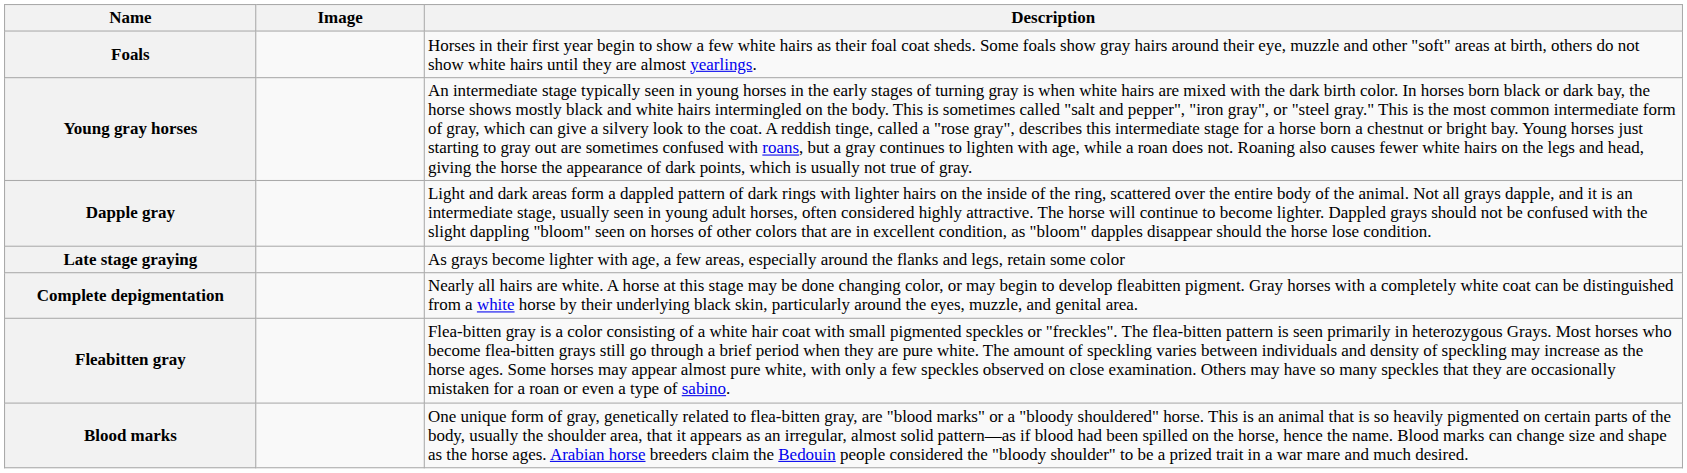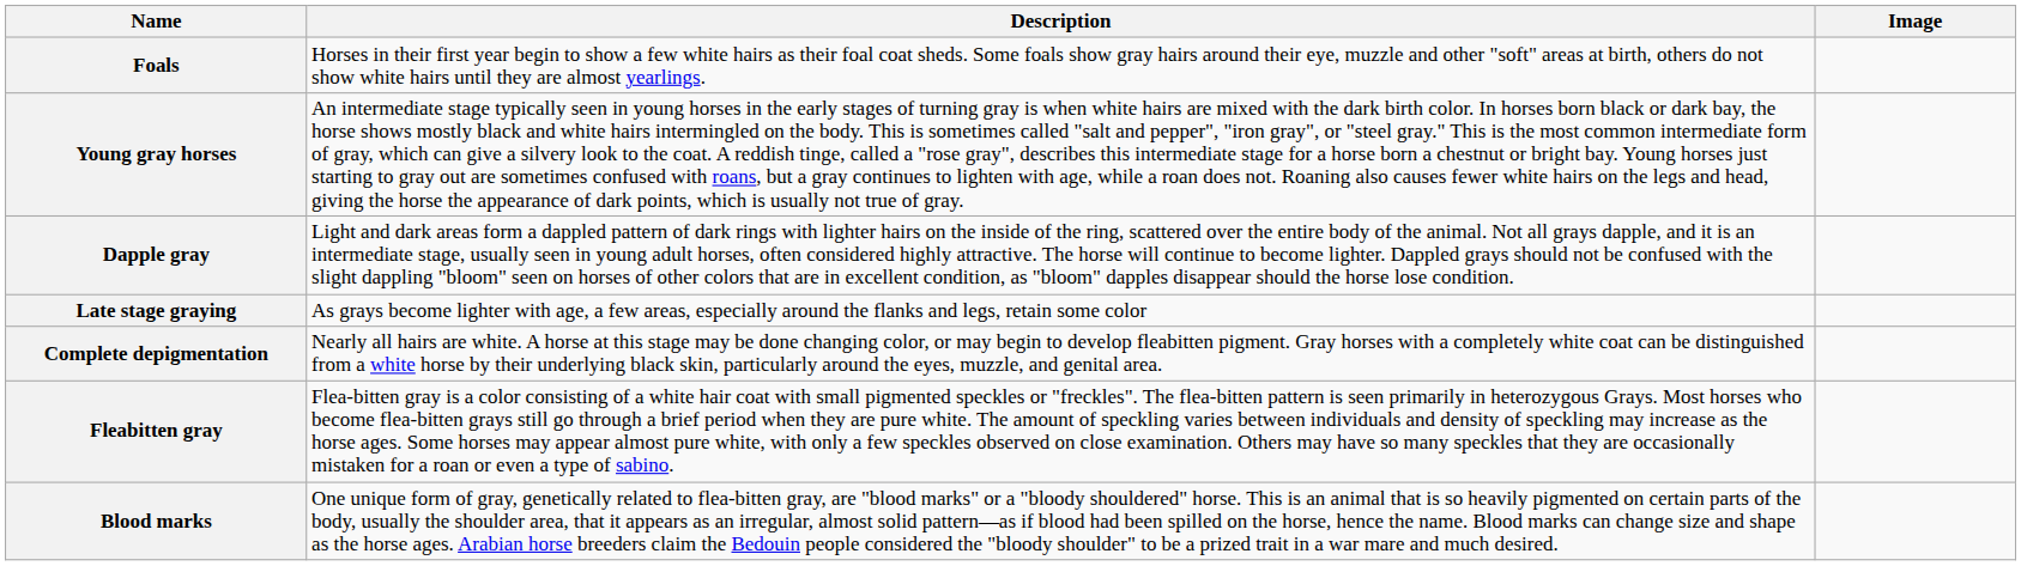 <table class="wikitable plainrowheaders" style="width: 100%; clear: right;">
 <tr>
 <th scope="col" width=15%>Name</th>
+<th scope="col" width=75%>Description</th>
 <th scope="col" width=10%>Image</th>
-<th scope="col" width=75%>Description</th>
 </tr>
 <tr>
 <th scope="row">Foals</th>
+<td>Horses in their first year begin to show a few white hairs as their foal coat sheds. Some foals show gray hairs around their eye, muzzle and other "soft" areas at birth, others do not show white hairs until they are almost <a href='#'>yearlings</a>.</td>
 <td></td>
-<td>Horses in their first year begin to show a few white hairs as their foal coat sheds. Some foals show gray hairs around their eye, muzzle and other "soft" areas at birth, others do not show white hairs until they are almost <a href='#'>yearlings</a>.</td>
 </tr>
 <tr>
 <th scope="row">Young gray horses</th>
+<td>An intermediate stage typically seen in young horses in the early stages of turning gray is when white hairs are mixed with the dark birth color.  In horses born black or dark bay, the horse shows mostly black and white hairs intermingled on the body. This is sometimes called "salt and pepper", "iron gray", or "steel gray." This is the most common intermediate form of gray, which can give a silvery look to the coat. A reddish tinge, called a "rose gray", describes this intermediate stage for a horse born a chestnut or bright bay. Young horses just starting to gray out are sometimes confused with <a href='#'>roans</a>, but a gray continues to lighten with age, while a roan does not. Roaning also causes fewer white hairs on the legs and head, giving the horse the appearance of dark points, which is usually not true of gray.</td>
 <td></td>
-<td>An intermediate stage typically seen in young horses in the early stages of turning gray is when white hairs are mixed with the dark birth color.  In horses born black or dark bay, the horse shows mostly black and white hairs intermingled on the body. This is sometimes called "salt and pepper", "iron gray", or "steel gray." This is the most common intermediate form of gray, which can give a silvery look to the coat. A reddish tinge, called a "rose gray", describes this intermediate stage for a horse born a chestnut or bright bay. Young horses just starting to gray out are sometimes confused with <a href='#'>roans</a>, but a gray continues to lighten with age, while a roan does not. Roaning also causes fewer white hairs on the legs and head, giving the horse the appearance of dark points, which is usually not true of gray.</td>
 </tr>
 <tr>
 <th scope="row">Dapple gray</th>
+<td>Light and dark areas form a dappled pattern of dark rings with lighter hairs on the inside of the ring, scattered over the entire body of the animal. Not all grays dapple, and it is an intermediate stage, usually seen in young adult horses, often considered highly attractive. The horse will continue to become lighter. Dappled grays should not be confused with the slight dappling "bloom" seen on horses of other colors that are in excellent condition, as "bloom" dapples disappear should the horse lose condition.</td>
 <td></td>
-<td>Light and dark areas form a dappled pattern of dark rings with lighter hairs on the inside of the ring, scattered over the entire body of the animal. Not all grays dapple, and it is an intermediate stage, usually seen in young adult horses, often considered highly attractive. The horse will continue to become lighter. Dappled grays should not be confused with the slight dappling "bloom" seen on horses of other colors that are in excellent condition, as "bloom" dapples disappear should the horse lose condition.</td>
 </tr>
 <tr>
 <th scope="row">Late stage graying</th>
+<td>As grays become lighter with age, a few areas, especially around the flanks and legs, retain some color</td>
 <td></td>
-<td>As grays become lighter with age, a few areas, especially around the flanks and legs, retain some color</td>
 </tr>
 <tr>
 <th scope="row">Complete depigmentation</th>
+<td>Nearly all hairs are white. A horse at this stage may be done changing color, or may begin to develop fleabitten pigment. Gray horses with a completely white coat can be distinguished from a <a href='#'>white</a> horse by their underlying black skin, particularly around the eyes, muzzle, and genital area.</td>
 <td></td>
-<td>Nearly all hairs are white. A horse at this stage may be done changing color, or may begin to develop fleabitten pigment. Gray horses with a completely white coat can be distinguished from a <a href='#'>white</a> horse by their underlying black skin, particularly around the eyes, muzzle, and genital area.</td>
 </tr>
 <tr>
 <th scope="row">Fleabitten gray</th>
+<td>Flea-bitten gray is a color consisting of a white hair coat with small pigmented speckles or "freckles". The flea-bitten pattern is seen primarily in heterozygous Grays. Most horses who become flea-bitten grays still go through a brief period when they are pure white. The amount of speckling varies between individuals and density of speckling may increase as the horse ages. Some horses may appear almost pure white, with only a few speckles observed on close examination. Others may have so many speckles that they are occasionally mistaken for a roan or even a type of <a href='#'>sabino</a>.</td>
 <td></td>
-<td>Flea-bitten gray is a color consisting of a white hair coat with small pigmented speckles or "freckles". The flea-bitten pattern is seen primarily in heterozygous Grays. Most horses who become flea-bitten grays still go through a brief period when they are pure white. The amount of speckling varies between individuals and density of speckling may increase as the horse ages. Some horses may appear almost pure white, with only a few speckles observed on close examination. Others may have so many speckles that they are occasionally mistaken for a roan or even a type of <a href='#'>sabino</a>.</td>
 </tr>
 <tr>
 <th scope= "row">Blood marks</th>
+<td>One unique form of gray, genetically related to flea-bitten gray, are "blood marks" or a "bloody shouldered" horse. This is an animal that is so heavily pigmented on certain parts of the body, usually the shoulder area, that it appears as an irregular, almost solid pattern—as if blood had been spilled on the horse, hence the name.  Blood marks can change size and shape as the horse ages. <a href='#'>Arabian horse</a> breeders claim the <a href='#'>Bedouin</a> people considered the "bloody shoulder" to be a prized trait in a war mare and much desired.</td>
 <td></td>
-<td>One unique form of gray, genetically related to flea-bitten gray, are "blood marks" or a "bloody shouldered" horse. This is an animal that is so heavily pigmented on certain parts of the body, usually the shoulder area, that it appears as an irregular, almost solid pattern—as if blood had been spilled on the horse, hence the name.  Blood marks can change size and shape as the horse ages. <a href='#'>Arabian horse</a> breeders claim the <a href='#'>Bedouin</a> people considered the "bloody shoulder" to be a prized trait in a war mare and much desired.</td>
 </tr>
 </table>
